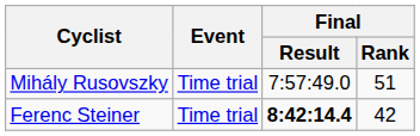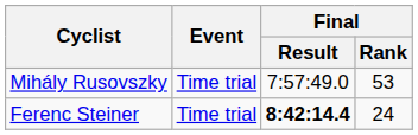 <table class=wikitable style="font-size:90%">
 <tr>
 <th rowspan=2>Cyclist</th>
 <th rowspan=2>Event</th>
 <th colspan=2>Final</th>
 </tr>
 <tr>
 <th>Result</th>
 <th>Rank</th>
 </tr>
 <tr>
 <td><a href='#'>Mihály Rusovszky</a></td>
 <td><a href='#'>Time trial</a></td>
 <td align=center>7:57:49.0</td>
-<td align=center>51</td>
+<td align=center>53</td>
 </tr>
 <tr>
 <td><a href='#'>Ferenc Steiner</a></td>
 <td><a href='#'>Time trial</a></td>
 <td align=center><strong>8:42:14.4</strong></td>
-<td align=center>42</td>
+<td align=center>24</td>
 </tr>
 </table>
